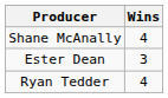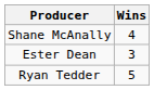 <table class="wikitable plainrowheaders" style="text-align:center">
 <tr>
 <th style="row">Producer</th>
 <th style="row">Wins</th>
 </tr>
 <tr>
 <td>Shane McAnally</td>
 <td>4</td>
 </tr>
 <tr>
 <td>Ester Dean</td>
 <td>3</td>
 </tr>
 <tr>
 <td>Ryan Tedder</td>
-<td>4</td>
+<td>5</td>
 </tr>
 </table>
